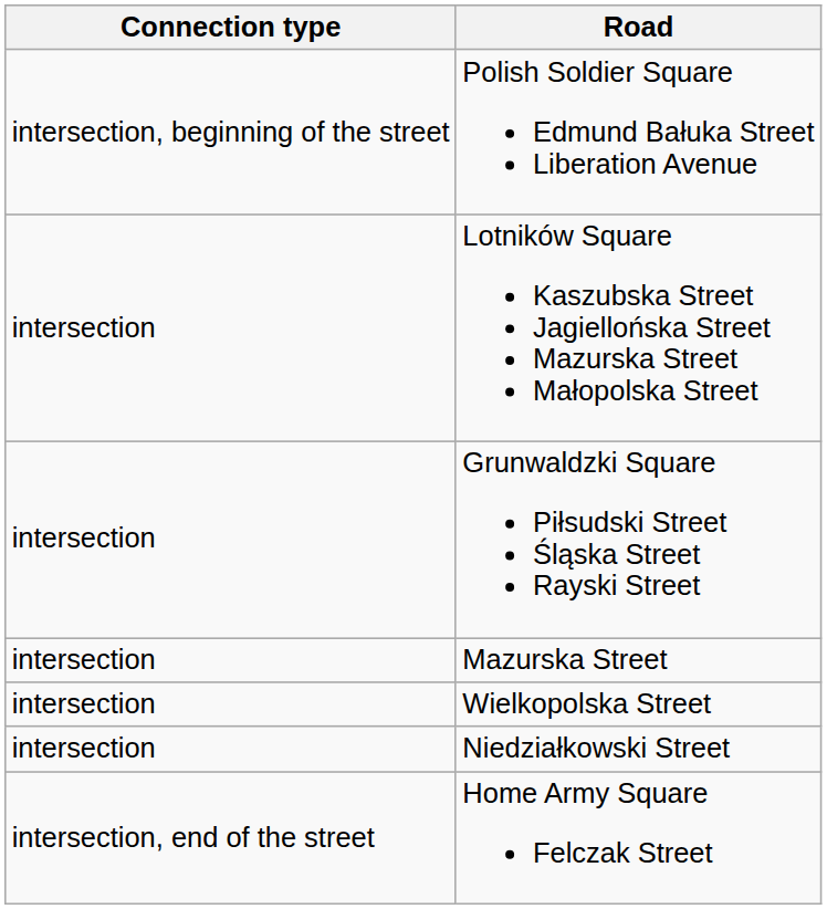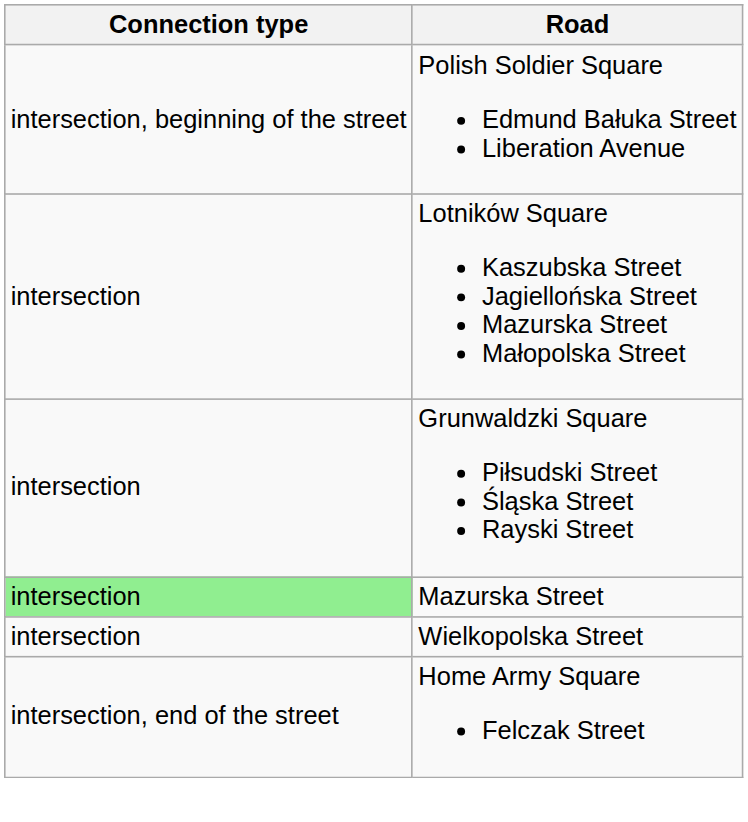 <table class="wikitable">
 <tr>
 <th>Connection type</th>
 <th>Road</th>
 </tr>
 <tr>
 <td>intersection, beginning of the street</td>
 <td>Polish Soldier Square<br><ul><li>Edmund Bałuka Street</li><li>Liberation Avenue</li></ul></td>
 </tr>
 <tr>
 <td>intersection</td>
 <td>Lotników Square<br><ul><li>Kaszubska Street</li><li>Jagiellońska Street</li><li>Mazurska Street</li><li>Małopolska Street</li></ul></td>
 </tr>
 <tr>
 <td>intersection</td>
 <td>Grunwaldzki Square<br><ul><li>Piłsudski Street</li><li>Śląska Street</li><li>Rayski Street</li></ul></td>
 </tr>
 <tr>
-<td>intersection</td>
+<td style="background: lightgreen;">intersection</td>
 <td>Mazurska Street</td>
 </tr>
 <tr>
 <td>intersection</td>
 <td>Wielkopolska Street</td>
 </tr>
 <tr>
-<td>intersection</td>
-<td>Niedziałkowski Street</td>
-</tr>
-<tr>
 <td>intersection, end of the street</td>
 <td>Home Army Square<br><ul><li>Felczak Street</li></ul></td>
 </tr>
 </table>
